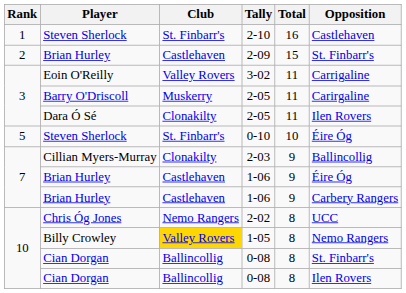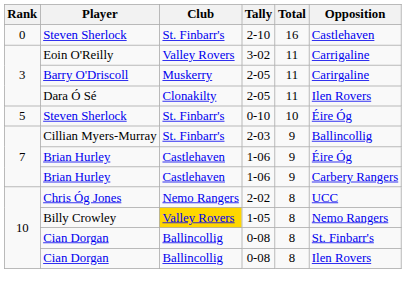 <table class="wikitable">
 <tr>
 <th>Rank</th>
 <th>Player</th>
 <th>Club</th>
 <th>Tally</th>
 <th>Total</th>
 <th>Opposition</th>
 </tr>
 <tr>
-<td rowspan="1" style="text-align:center;">1</td>
+<td rowspan="1" style="text-align:center;">0</td>
 <td><a href='#'>Steven Sherlock</a></td>
 <td><a href='#'>St. Finbarr's</a></td>
 <td align=center>2-10</td>
 <td align=center>16</td>
 <td><a href='#'>Castlehaven</a></td>
-</tr>
-<tr>
-<td rowspan="1" style="text-align:center;">2</td>
-<td><a href='#'>Brian Hurley</a></td>
-<td><a href='#'>Castlehaven</a></td>
-<td align=center>2-09</td>
-<td align=center>15</td>
-<td><a href='#'>St. Finbarr's</a></td>
 </tr>
 <tr>
 <td rowspan="3" style="text-align:center;">3</td>
 <td>Eoin O'Reilly</td>
 <td><a href='#'>Valley Rovers</a></td>
 <td align=center>3-02</td>
 <td align=center>11</td>
 <td><a href='#'>Carrigaline</a></td>
 </tr>
 <tr>
 <td><a href='#'>Barry O'Driscoll</a></td>
 <td><a href='#'>Muskerry</a></td>
 <td align=center>2-05</td>
 <td align=center>11</td>
 <td><a href='#'>Carirgaline</a></td>
 </tr>
 <tr>
 <td>Dara Ó Sé</td>
 <td><a href='#'>Clonakilty</a></td>
 <td align=center>2-05</td>
 <td align=center>11</td>
 <td><a href='#'>Ilen Rovers</a></td>
 </tr>
 <tr>
 <td rowspan="1" style="text-align:center;">5</td>
 <td><a href='#'>Steven Sherlock</a></td>
 <td><a href='#'>St. Finbarr's</a></td>
 <td align=center>0-10</td>
 <td align=center>10</td>
 <td><a href='#'>Éire Óg</a></td>
 </tr>
 <tr>
 <td rowspan="3" style="text-align:center;">7</td>
 <td>Cillian Myers-Murray</td>
-<td><a href='#'>Clonakilty</a></td>
+<td><a href='#'>St. Finbarr's</a></td>
 <td align=center>2-03</td>
 <td align=center>9</td>
 <td><a href='#'>Ballincollig</a></td>
 </tr>
 <tr>
 <td><a href='#'>Brian Hurley</a></td>
 <td><a href='#'>Castlehaven</a></td>
 <td align=center>1-06</td>
 <td align=center>9</td>
 <td><a href='#'>Éire Óg</a></td>
 </tr>
 <tr>
 <td><a href='#'>Brian Hurley</a></td>
 <td><a href='#'>Castlehaven</a></td>
 <td align=center>1-06</td>
 <td align=center>9</td>
 <td><a href='#'>Carbery Rangers</a></td>
 </tr>
 <tr>
 <td rowspan="4" style="text-align:center;">10</td>
 <td><a href='#'>Chris Óg Jones</a></td>
 <td><a href='#'>Nemo Rangers</a></td>
 <td align=center>2-02</td>
 <td align=center>8</td>
 <td><a href='#'>UCC</a></td>
 </tr>
 <tr>
 <td>Billy Crowley</td>
 <td style="background: gold;"><a href='#'>Valley Rovers</a></td>
 <td align=center>1-05</td>
 <td align=center>8</td>
 <td><a href='#'>Nemo Rangers</a></td>
 </tr>
 <tr>
 <td><a href='#'>Cian Dorgan</a></td>
 <td><a href='#'>Ballincollig</a></td>
 <td align=center>0-08</td>
 <td align=center>8</td>
 <td><a href='#'>St. Finbarr's</a></td>
 </tr>
 <tr>
 <td><a href='#'>Cian Dorgan</a></td>
 <td><a href='#'>Ballincollig</a></td>
 <td align=center>0-08</td>
 <td align=center>8</td>
 <td><a href='#'>Ilen Rovers</a></td>
 </tr>
 </table>
